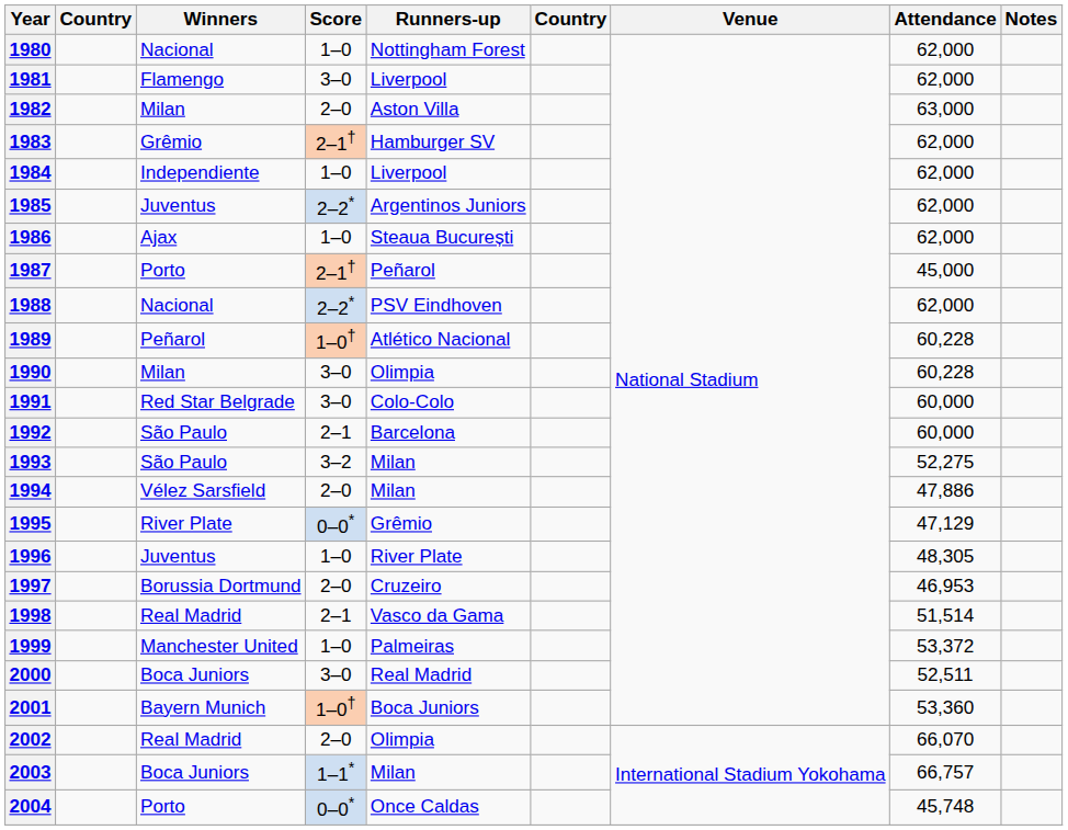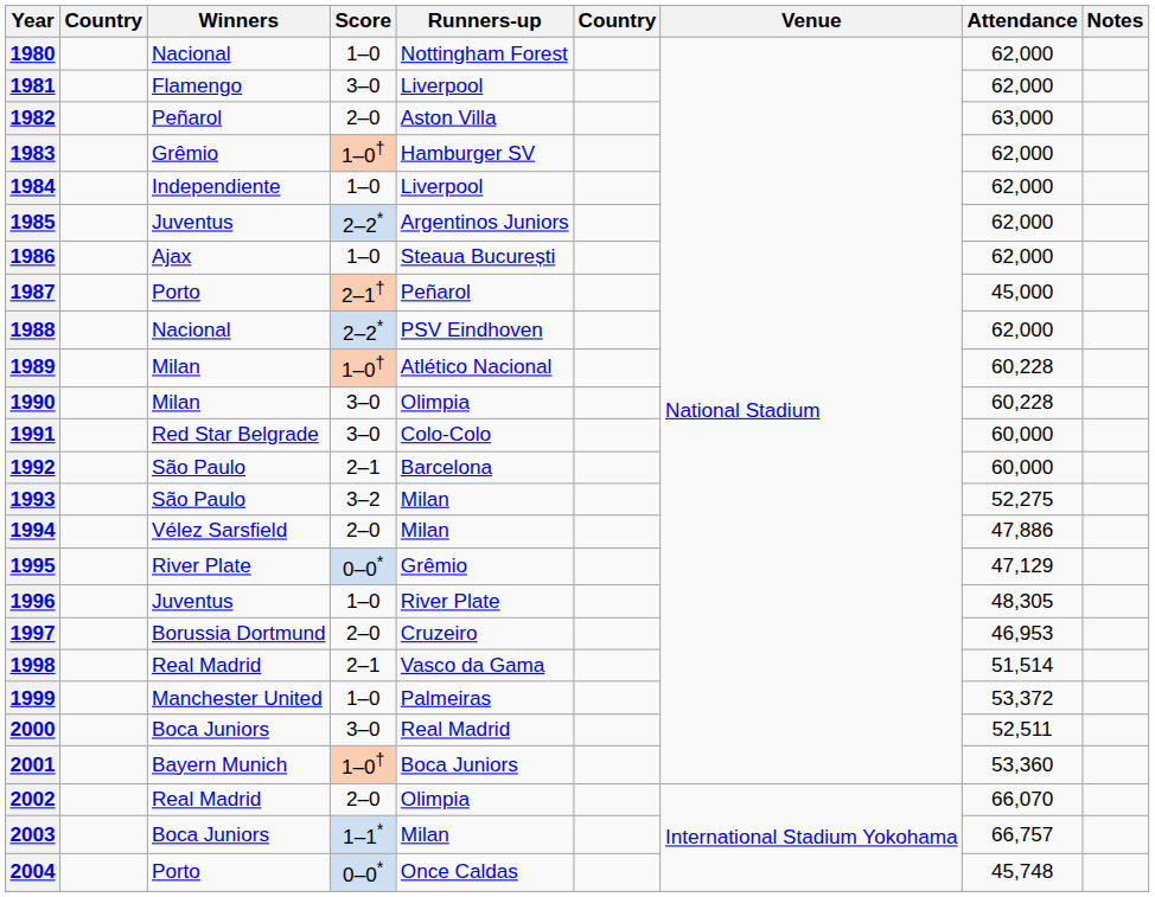 <table class="sortable wikitable plainrowheaders">
 <tr>
 <th scope=col>Year</th>
 <th scope=col>Country</th>
 <th scope-col>Winners</th>
 <th scope=col>Score</th>
 <th scope=col>Runners-up</th>
 <th scope=col>Country</th>
 <th scope=col>Venue</th>
 <th scope=col>Attendance</th>
 <th scope=col class="unsortable">Notes</th>
 </tr>
 <tr>
 <th scope=row align=center><a href='#'>1980</a></th>
 <td></td>
 <td><a href='#'>Nacional</a></td>
 <td align=center>1–0</td>
 <td><a href='#'>Nottingham Forest</a></td>
 <td></td>
 <td rowspan="22"><a href='#'>National Stadium</a></td>
 <td align=center>62,000</td>
 <td></td>
 </tr>
 <tr>
 <th scope=row align=center><a href='#'>1981</a></th>
 <td></td>
 <td><a href='#'>Flamengo</a></td>
 <td align=center>3–0</td>
 <td><a href='#'>Liverpool</a></td>
 <td></td>
 <td align=center>62,000</td>
 <td></td>
 </tr>
 <tr>
 <th scope=row align=center><a href='#'>1982</a></th>
 <td></td>
-<td><a href='#'>Milan</a></td>
+<td><a href='#'>Peñarol</a></td>
 <td align=center>2–0</td>
 <td><a href='#'>Aston Villa</a></td>
 <td></td>
 <td align=center>63,000</td>
 <td></td>
 </tr>
 <tr>
 <th scope=row align=center><a href='#'>1983</a></th>
 <td></td>
 <td><a href='#'>Grêmio</a></td>
-<td bgcolor=FBCEB1 align=center>2–1<sup>†</sup></td>
+<td bgcolor=FBCEB1 align=center>1–0<sup>†</sup></td>
 <td><a href='#'>Hamburger SV</a></td>
 <td></td>
 <td align=center>62,000</td>
 <td></td>
 </tr>
 <tr>
 <th scope=row align=center><a href='#'>1984</a></th>
 <td></td>
 <td><a href='#'>Independiente</a></td>
 <td align=center>1–0</td>
 <td><a href='#'>Liverpool</a></td>
 <td></td>
 <td align=center>62,000</td>
 <td></td>
 </tr>
 <tr>
 <th scope=row align=center><a href='#'>1985</a></th>
 <td></td>
 <td><a href='#'>Juventus</a></td>
 <td bgcolor=cedff2 align=center>2–2<sup>*</sup></td>
 <td><a href='#'>Argentinos Juniors</a></td>
 <td></td>
 <td align=center>62,000</td>
 <td align=center></td>
 </tr>
 <tr>
 <th scope=row align=center><a href='#'>1986</a></th>
 <td></td>
 <td><a href='#'>Ajax</a></td>
 <td align=center>1–0</td>
 <td><a href='#'>Steaua București</a></td>
 <td></td>
 <td align=center>62,000</td>
 <td></td>
 </tr>
 <tr>
 <th scope=row align=center><a href='#'>1987</a></th>
 <td></td>
 <td><a href='#'>Porto</a></td>
 <td bgcolor=FBCEB1 align=center>2–1<sup>†</sup></td>
 <td><a href='#'>Peñarol</a></td>
 <td></td>
 <td align=center>45,000</td>
 <td></td>
 </tr>
 <tr>
 <th scope=row align=center><a href='#'>1988</a></th>
 <td></td>
 <td><a href='#'>Nacional</a></td>
 <td bgcolor=cedff2 align=center>2–2<sup>*</sup></td>
 <td><a href='#'>PSV Eindhoven</a></td>
 <td></td>
 <td align=center>62,000</td>
 <td align=center></td>
 </tr>
 <tr>
 <th scope=row align=center><a href='#'>1989</a></th>
 <td></td>
-<td><a href='#'>Peñarol</a></td>
+<td><a href='#'>Milan</a></td>
 <td bgcolor=FBCEB1 align=center>1–0<sup>†</sup></td>
 <td><a href='#'>Atlético Nacional</a></td>
 <td></td>
 <td align=center>60,228</td>
 <td></td>
 </tr>
 <tr>
 <th scope=row align=center><a href='#'>1990</a></th>
 <td></td>
 <td><a href='#'>Milan</a></td>
 <td align=center>3–0</td>
 <td><a href='#'>Olimpia</a></td>
 <td></td>
 <td align=center>60,228</td>
 <td></td>
 </tr>
 <tr>
 <th scope=row align=center><a href='#'>1991</a></th>
 <td></td>
 <td><a href='#'>Red Star Belgrade</a></td>
 <td align=center>3–0</td>
 <td><a href='#'>Colo-Colo</a></td>
 <td></td>
 <td align=center>60,000</td>
 <td></td>
 </tr>
 <tr>
 <th scope=row align=center><a href='#'>1992</a></th>
 <td></td>
 <td><a href='#'>São Paulo</a></td>
 <td align=center>2–1</td>
 <td><a href='#'>Barcelona</a></td>
 <td></td>
 <td align=center>60,000</td>
 <td></td>
 </tr>
 <tr>
 <th scope=row align=center><a href='#'>1993</a></th>
 <td></td>
 <td><a href='#'>São Paulo</a></td>
 <td align=center>3–2</td>
 <td><a href='#'>Milan</a></td>
 <td></td>
 <td align=center>52,275</td>
 <td></td>
 </tr>
 <tr>
 <th scope=row align=center><a href='#'>1994</a></th>
 <td></td>
 <td><a href='#'>Vélez Sarsfield</a></td>
 <td align=center>2–0</td>
 <td><a href='#'>Milan</a></td>
 <td></td>
 <td align=center>47,886</td>
 <td></td>
 </tr>
 <tr>
 <th scope=row align=center><a href='#'>1995</a></th>
 <td></td>
 <td><a href='#'>River Plate</a></td>
 <td bgcolor=cedff2 align=center>0–0<sup>*</sup></td>
 <td><a href='#'>Grêmio</a></td>
 <td></td>
 <td align=center>47,129</td>
 <td align=center></td>
 </tr>
 <tr>
 <th scope=row align=center><a href='#'>1996</a></th>
 <td></td>
 <td><a href='#'>Juventus</a></td>
 <td align=center>1–0</td>
 <td><a href='#'>River Plate</a></td>
 <td></td>
 <td align=center>48,305</td>
 <td></td>
 </tr>
 <tr>
 <th scope=row align=center><a href='#'>1997</a></th>
 <td></td>
 <td><a href='#'>Borussia Dortmund</a></td>
 <td align=center>2–0</td>
 <td><a href='#'>Cruzeiro</a></td>
 <td></td>
 <td align=center>46,953</td>
 <td></td>
 </tr>
 <tr>
 <th scope=row align=center><a href='#'>1998</a></th>
 <td></td>
 <td><a href='#'>Real Madrid</a></td>
 <td align=center>2–1</td>
 <td><a href='#'>Vasco da Gama</a></td>
 <td></td>
 <td align=center>51,514</td>
 <td></td>
 </tr>
 <tr>
 <th scope=row align=center><a href='#'>1999</a></th>
 <td></td>
 <td><a href='#'>Manchester United</a></td>
 <td align=center>1–0</td>
 <td><a href='#'>Palmeiras</a></td>
 <td></td>
 <td align=center>53,372</td>
 <td></td>
 </tr>
 <tr>
 <th scope=row align=center><a href='#'>2000</a></th>
 <td></td>
 <td><a href='#'>Boca Juniors</a></td>
 <td align=center>3–0</td>
 <td><a href='#'>Real Madrid</a></td>
 <td></td>
 <td align=center>52,511</td>
 <td></td>
 </tr>
 <tr>
 <th scope=row align=center><a href='#'>2001</a></th>
 <td></td>
 <td><a href='#'>Bayern Munich</a></td>
 <td bgcolor=FBCEB1 align=center>1–0<sup>†</sup></td>
 <td><a href='#'>Boca Juniors</a></td>
 <td></td>
 <td align=center>53,360</td>
 <td></td>
 </tr>
 <tr>
 <th scope=row align=center><a href='#'>2002</a></th>
 <td></td>
 <td><a href='#'>Real Madrid</a></td>
 <td align=center>2–0</td>
 <td><a href='#'>Olimpia</a></td>
 <td></td>
 <td rowspan="3"><a href='#'>International Stadium Yokohama</a></td>
 <td align=center>66,070</td>
 <td></td>
 </tr>
 <tr>
 <th scope=row align=center><a href='#'>2003</a></th>
 <td></td>
 <td><a href='#'>Boca Juniors</a></td>
 <td bgcolor=cedff2 align=center>1–1<sup>*</sup></td>
 <td><a href='#'>Milan</a></td>
 <td></td>
 <td align=center>66,757</td>
 <td align=center></td>
 </tr>
 <tr>
 <th scope=row align=center><a href='#'>2004</a></th>
 <td></td>
 <td><a href='#'>Porto</a></td>
 <td bgcolor=cedff2 align=center>0–0<sup>*</sup></td>
 <td><a href='#'>Once Caldas</a></td>
 <td></td>
 <td align=center>45,748</td>
 <td align=center></td>
 </tr>
 <tr>
 </tr>
 </table>
